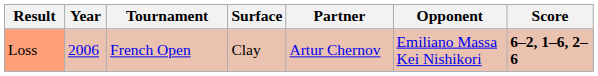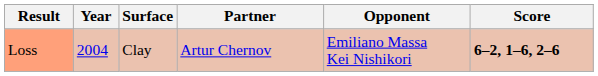 <table class="sortable wikitable">
 <tr>
 <th style="width:65px;">Result</th>
 <th style="width:40px;">Year</th>
-<th style="width:150px;">Tournament</th>
 <th style="width:50px;">Surface</th>
 <th style="width:150px;">Partner</th>
 <th style="width:150px;">Opponent</th>
 <th style="width:125px;" class="unsortable">Score</th>
 </tr>
 <tr style="background:#ebc2af;">
 <td style="background:#ffa07a;">Loss</td>
-<td><a href='#'>2006</a></td>
-<td><a href='#'>French Open</a></td>
+<td><a href='#'>2004</a></td>
 <td>Clay</td>
 <td> <a href='#'>Artur Chernov</a></td>
 <td> <a href='#'>Emiliano Massa</a> <br> <a href='#'>Kei Nishikori</a></td>
 <td><strong>6–2, 1–6, 2–6</strong></td>
 </tr>
 </table>
